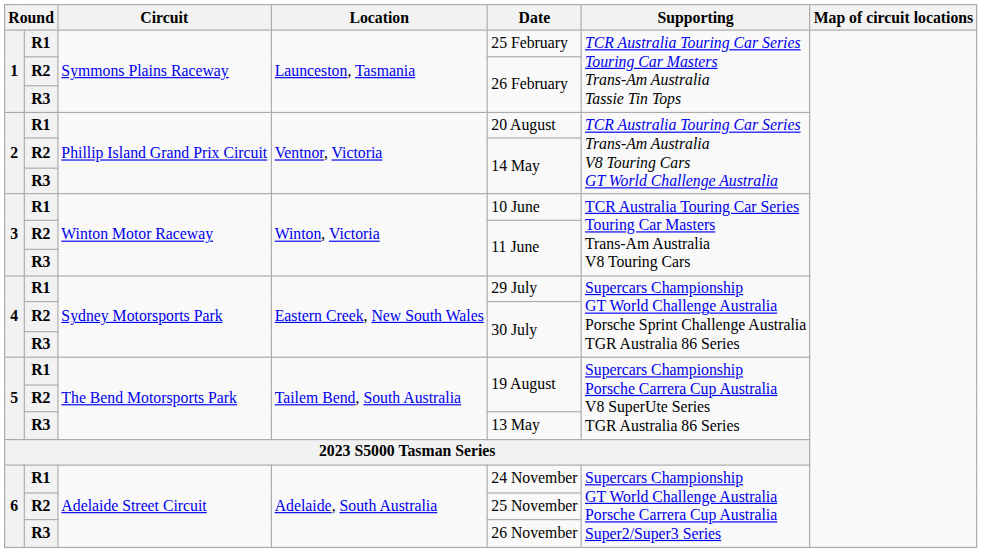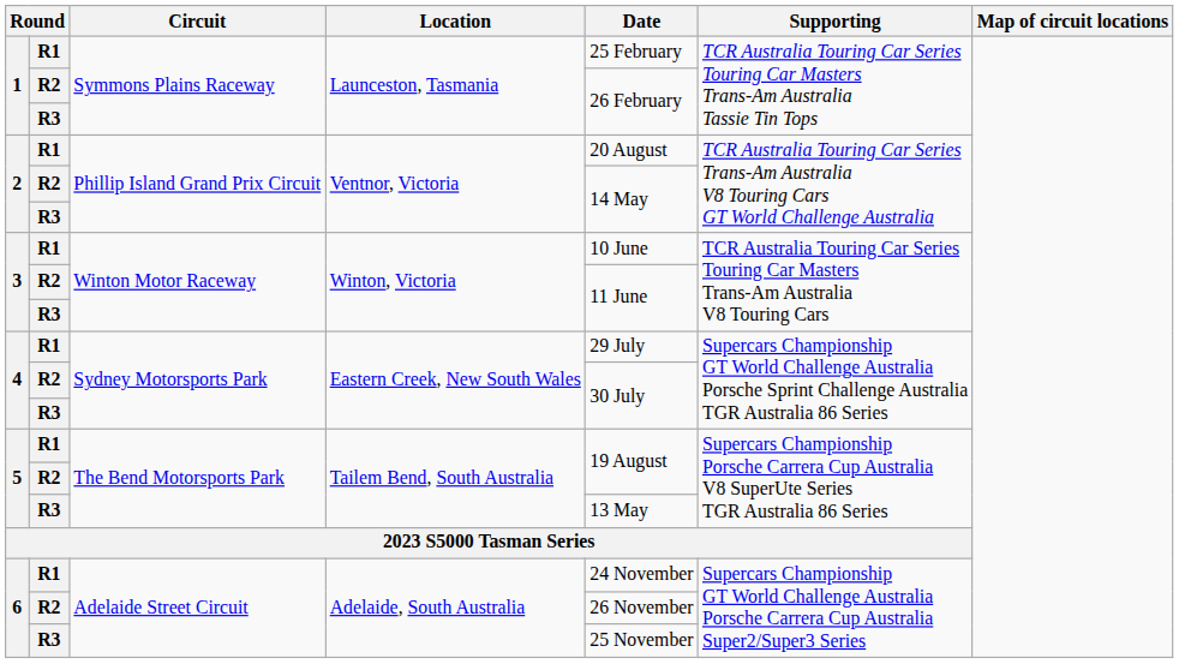 <table class="wikitable" style="font-size: 85%;">
 <tr>
 <th colspan="2">Round</th>
 <th>Circuit</th>
 <th>Location</th>
 <th>Date</th>
 <th>Supporting</th>
 <th>Map of circuit locations</th>
 </tr>
 <tr>
 <th rowspan="3">1</th>
 <th>R1</th>
 <td rowspan="3"> <a href='#'>Symmons Plains Raceway</a></td>
 <td rowspan="3"><a href='#'>Launceston</a>, <a href='#'>Tasmania</a></td>
 <td>25 February</td>
 <td rowspan="3"><em><a href='#'>TCR Australia Touring Car Series</a></em><br><em><a href='#'>Touring Car Masters</a></em><br><em>Trans-Am Australia<br>Tassie Tin Tops</em></td>
 <td rowspan="19"></td>
 </tr>
 <tr>
 <th>R2</th>
 <td rowspan="2">26 February</td>
 </tr>
 <tr>
 <th>R3</th>
 </tr>
 <tr>
 <th rowspan="3">2</th>
 <th>R1</th>
 <td rowspan="3"> <a href='#'>Phillip Island Grand Prix Circuit</a></td>
 <td rowspan="3"><a href='#'>Ventnor</a>, <a href='#'>Victoria</a></td>
 <td>20 August</td>
 <td rowspan="3"><em><a href='#'>TCR Australia Touring Car Series</a></em><br><em>Trans-Am Australia</em><br><em>V8 Touring Cars</em><br><a href='#'><em>GT World Challenge Australia</em></a><em></td>
 </tr>
 <tr>
 <th>R2</th>
 <td rowspan="2">14 May</td>
 </tr>
 <tr>
 <th>R3</th>
 </tr>
 <tr>
 <th rowspan="3">3</th>
 <th>R1</th>
 <td rowspan="3"> <a href='#'>Winton Motor Raceway</a></td>
 <td rowspan="3"><a href='#'>Winton</a>, <a href='#'>Victoria</a></td>
 <td>10 June</td>
 <td rowspan="3"></em><a href='#'>TCR Australia Touring Car Series</a><em><br></em><a href='#'>Touring Car Masters</a><em><br></em>Trans-Am Australia<em><br></em>V8 Touring Cars<em></td>
 </tr>
 <tr>
 <th>R2</th>
 <td rowspan="2">11 June</td>
 </tr>
 <tr>
 <th>R3</th>
 </tr>
 <tr>
 <th rowspan="3">4</th>
 <th>R1</th>
 <td rowspan="3"> <a href='#'>Sydney Motorsports Park</a></td>
 <td rowspan="3"><a href='#'>Eastern Creek</a>, <a href='#'>New South Wales</a></td>
 <td>29 July</td>
 <td rowspan="3"></em><a href='#'>Supercars Championship</a><br><a href='#'>GT World Challenge Australia</a><br>Porsche Sprint Challenge Australia<br>TGR Australia 86 Series<em></td>
 </tr>
 <tr>
 <th>R2</th>
 <td rowspan="2">30 July</td>
 </tr>
 <tr>
 <th>R3</th>
 </tr>
 <tr>
 <th rowspan="3">5</th>
 <th>R1</th>
 <td rowspan="3"> <a href='#'>The Bend Motorsports Park</a></td>
 <td rowspan="3"><a href='#'>Tailem Bend</a>, <a href='#'>South Australia</a></td>
 <td rowspan="2">19 August</td>
 <td rowspan="3"></em><a href='#'>Supercars Championship</a><em><br></em><a href='#'>Porsche Carrera Cup Australia</a><em><br></em>V8 SuperUte Series<em><br></em>TGR Australia 86 Series<em></td>
 </tr>
 <tr>
 <th>R2</th>
 </tr>
 <tr>
 <th>R3</th>
 <td>13 May</td>
 </tr>
 <tr>
 <th colspan="6">2023 S5000 Tasman Series</th>
 </tr>
 <tr>
 <th rowspan="3">6</th>
 <th>R1</th>
 <td rowspan="3"> <a href='#'>Adelaide Street Circuit</a></td>
 <td rowspan="3"><a href='#'>Adelaide</a>, <a href='#'>South Australia</a></td>
 <td>24 November</td>
 <td rowspan="3"></em><a href='#'>Supercars Championship</a><em><br></em><a href='#'>GT World Challenge Australia</a><em><br></em><a href='#'>Porsche Carrera Cup Australia</a><em><br></em><a href='#'>Super2/Super3 Series</a><em></td>
 </tr>
 <tr>
 <th>R2</th>
-<td>25 November</td>
+<td>26 November</td>
 </tr>
 <tr>
 <th>R3</th>
-<td>26 November</td>
+<td>25 November</td>
 </tr>
 </table>
